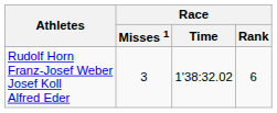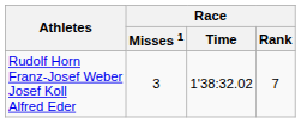 <table class="wikitable" border="1" style="font-size:90%">
 <tr>
 <th rowspan=2>Athletes</th>
 <th colspan=3>Race</th>
 </tr>
 <tr>
 <th>Misses <sup>1</sup></th>
 <th>Time</th>
 <th>Rank</th>
 </tr>
 <tr>
 <td><a href='#'>Rudolf Horn</a><br><a href='#'>Franz-Josef Weber</a><br><a href='#'>Josef Koll</a><br><a href='#'>Alfred Eder</a></td>
 <td align=center>3</td>
 <td align=center>1'38:32.02</td>
-<td align=center>6</td>
+<td align=center>7</td>
 </tr>
 </table>
